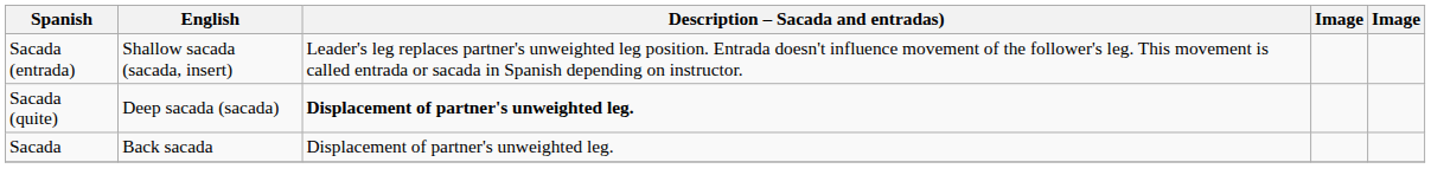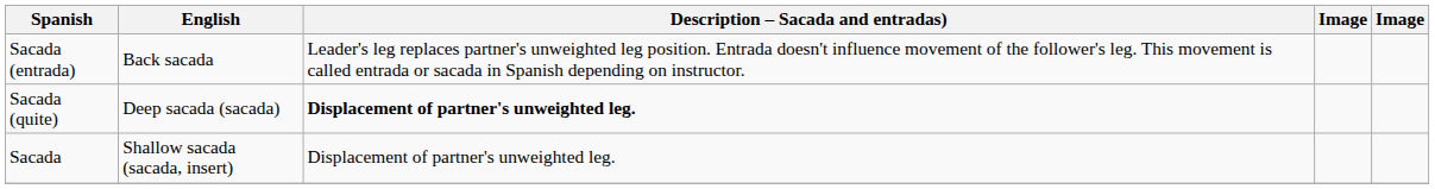 <table class="wikitable sortable">
 <tr>
 <th>Spanish</th>
 <th>English</th>
 <th>Description –  Sacada and entradas)</th>
 <th class="unsortable">Image</th>
 <th class="unsortable">Image</th>
 </tr>
 <tr>
 <td>Sacada (entrada)</td>
-<td>Shallow sacada (sacada, insert)</td>
+<td>Back sacada</td>
 <td>Leader's leg replaces partner's unweighted leg position. Entrada doesn't influence movement of the follower's leg. This movement is called entrada or sacada in Spanish depending on instructor.</td>
 <td></td>
 <td></td>
 </tr>
 <tr>
 <td>Sacada (quite)</td>
 <td>Deep sacada (sacada)</td>
 <td><strong>Displacement of partner's unweighted leg.</strong></td>
 <td></td>
 <td></td>
 </tr>
 <tr>
 <td>Sacada</td>
-<td>Back sacada</td>
+<td>Shallow sacada (sacada, insert)</td>
 <td>Displacement of partner's unweighted leg.</td>
 <td></td>
 <td></td>
 </tr>
 <tr>
 </tr>
 </table>
